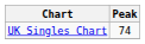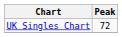 <table class=wikitable>
 <tr>
 <th>Chart</th>
 <th>Peak</th>
 </tr>
 <tr>
 <td><a href='#'>UK Singles Chart</a></td>
-<td align=center>74</td>
+<td align=center>72</td>
 </tr>
 <tr>
 </tr>
 </table>
